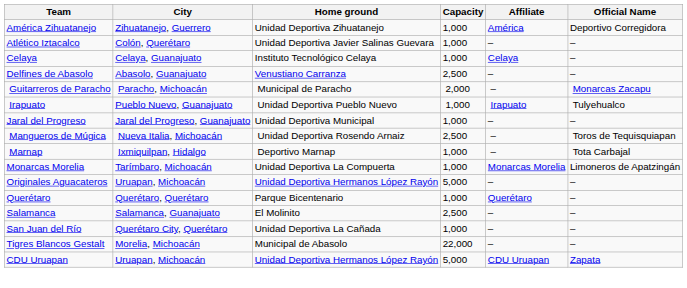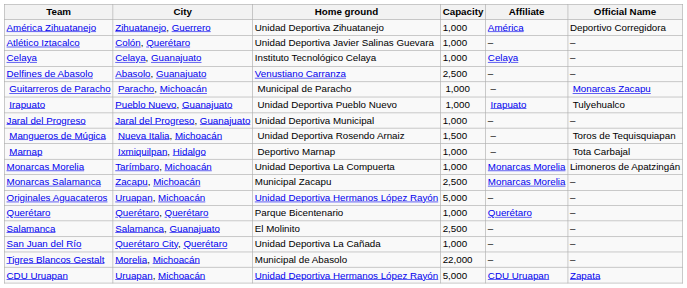 <table class="wikitable sortable">
 <tr>
 <th>Team</th>
 <th>City</th>
 <th>Home ground</th>
 <th>Capacity</th>
 <th>Affiliate</th>
 <th>Official Name</th>
 </tr>
 <tr>
 <td><a href='#'>América Zihuatanejo</a></td>
 <td><a href='#'>Zihuatanejo</a>, <a href='#'>Guerrero</a></td>
 <td>Unidad Deportiva Zihuatanejo</td>
 <td>1,000</td>
 <td><a href='#'>América</a></td>
 <td>Deportivo Corregidora</td>
 </tr>
 <tr>
 <td><a href='#'>Atlético Iztacalco</a></td>
 <td><a href='#'>Colón</a>, <a href='#'>Querétaro</a></td>
 <td>Unidad Deportiva Javier Salinas Guevara</td>
 <td>1,000</td>
 <td>–</td>
 <td>–</td>
 </tr>
 <tr>
 <td><a href='#'>Celaya</a></td>
 <td><a href='#'>Celaya</a>, <a href='#'>Guanajuato</a></td>
 <td>Instituto Tecnológico Celaya</td>
 <td>1,000</td>
 <td><a href='#'>Celaya</a></td>
 <td>–</td>
 </tr>
 <tr>
 <td><a href='#'>Delfines de Abasolo</a></td>
 <td><a href='#'>Abasolo</a>, <a href='#'>Guanajuato</a></td>
 <td><a href='#'>Venustiano Carranza</a></td>
 <td>2,500</td>
 <td>–</td>
 <td>–</td>
 </tr>
 <tr>
 <td> <a href='#'>Guitarreros de Paracho</a></td>
 <td> <a href='#'>Paracho</a>, <a href='#'>Michoacán</a> </td>
 <td> Municipal de Paracho</td>
-<td> 2,000</td>
+<td> 1,000</td>
 <td> – </td>
 <td> <a href='#'>Monarcas Zacapu</a></td>
 </tr>
 <tr>
 <td> <a href='#'>Irapuato</a></td>
 <td><a href='#'>Pueblo Nuevo</a>, <a href='#'>Guanajuato</a> </td>
 <td> Unidad Deportiva Pueblo Nuevo</td>
 <td> 1,000</td>
 <td> <a href='#'>Irapuato</a></td>
 <td> Tulyehualco</td>
 </tr>
 <tr>
 <td><a href='#'>Jaral del Progreso</a></td>
 <td><a href='#'>Jaral del Progreso</a>, <a href='#'>Guanajuato</a></td>
 <td>Unidad Deportiva Municipal</td>
 <td>1,000</td>
 <td>–</td>
 <td>–</td>
 </tr>
 <tr>
 <td> <a href='#'>Mangueros de Múgica</a> </td>
 <td> <a href='#'>Nueva Italia</a>, <a href='#'>Michoacán</a> </td>
 <td> Unidad Deportiva Rosendo Arnaiz </td>
-<td>2,500 </td>
+<td>1,500 </td>
 <td> – </td>
 <td> Toros de Tequisquiapan</td>
 </tr>
 <tr>
 <td> <a href='#'>Marnap</a> </td>
 <td> <a href='#'>Ixmiquilpan</a>, <a href='#'>Hidalgo</a> </td>
 <td> Deportivo Marnap</td>
 <td>1,000 </td>
 <td> – </td>
 <td> Tota Carbajal</td>
 </tr>
 <tr>
 <td><a href='#'>Monarcas Morelia</a></td>
 <td><a href='#'>Tarímbaro</a>, <a href='#'>Michoacán</a></td>
 <td>Unidad Deportiva La Compuerta</td>
 <td>1,000</td>
 <td><a href='#'>Monarcas Morelia</a></td>
 <td>Limoneros de Apatzingán</td>
+</tr>
+<tr>
+<td><a href='#'>Monarcas Salamanca</a></td>
+<td><a href='#'>Zacapu</a>, <a href='#'>Michoacán</a></td>
+<td>Municipal Zacapu</td>
+<td>2,500</td>
+<td><a href='#'>Monarcas Morelia</a></td>
+<td>–</td>
 </tr>
 <tr>
 <td><a href='#'>Originales Aguacateros</a></td>
 <td><a href='#'>Uruapan</a>, <a href='#'>Michoacán</a></td>
 <td><a href='#'>Unidad Deportiva Hermanos López Rayón</a></td>
 <td>5,000</td>
 <td>–</td>
 <td>–</td>
 </tr>
 <tr>
 <td><a href='#'>Querétaro</a></td>
 <td><a href='#'>Querétaro</a>, <a href='#'>Querétaro</a></td>
 <td>Parque Bicentenario</td>
 <td>1,000</td>
 <td><a href='#'>Querétaro</a></td>
 <td>–</td>
 </tr>
 <tr>
 <td><a href='#'>Salamanca</a></td>
 <td><a href='#'>Salamanca</a>, <a href='#'>Guanajuato</a></td>
 <td>El Molinito</td>
 <td>2,500</td>
 <td>–</td>
 <td>–</td>
 </tr>
 <tr>
 <td><a href='#'>San Juan del Río</a></td>
 <td><a href='#'>Querétaro City</a>, <a href='#'>Querétaro</a></td>
 <td>Unidad Deportiva La Cañada</td>
 <td>1,000</td>
 <td>–</td>
 <td>–</td>
 </tr>
 <tr>
 <td><a href='#'>Tigres Blancos Gestalt</a></td>
 <td><a href='#'>Morelia</a>, <a href='#'>Michoacán</a></td>
 <td>Municipal de Abasolo</td>
 <td>22,000</td>
 <td>–</td>
 <td>–</td>
 </tr>
 <tr>
 <td><a href='#'>CDU Uruapan</a></td>
 <td><a href='#'>Uruapan</a>, <a href='#'>Michoacán</a></td>
 <td><a href='#'>Unidad Deportiva Hermanos López Rayón</a></td>
 <td>5,000</td>
 <td><a href='#'>CDU Uruapan</a></td>
 <td><a href='#'>Zapata</a></td>
 </tr>
 </table>
